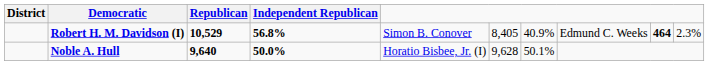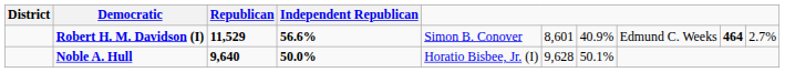 <table class=wikitable>
 <tr>
 <th>District</th>
 <th><a href='#'>Democratic</a></th>
 <th><a href='#'>Republican</a></th>
 <th><a href='#'>Independent Republican</a></th>
 </tr>
 <tr>
 <td></td>
 <td><strong><a href='#'>Robert H. M. Davidson</a> (I)</strong></td>
-<td><strong>10,529</strong></td>
-<td><strong>56.8%</strong></td>
+<td><strong>11,529</strong></td>
+<td><strong>56.6%</strong></td>
 <td><a href='#'>Simon B. Conover</a></td>
-<td>8,405</td>
+<td>8,601</td>
 <td>40.9%</td>
 <td>Edmund C. Weeks</td>
 <td><strong>464</strong></td>
-<td>2.3%</td>
+<td>2.7%</td>
 </tr>
 <tr>
 <td></td>
 <td><strong><a href='#'>Noble A. Hull</a></strong></td>
 <td><strong>9,640</strong></td>
 <td><strong>50.0%</strong></td>
 <td><a href='#'>Horatio Bisbee, Jr.</a> (I)</td>
 <td>9,628</td>
 <td>50.1%</td>
 <td colspan=3></td>
 </tr>
 </table>
